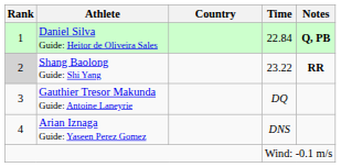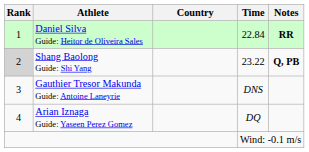 <table class="wikitable sortable" style="text-align:center">
 <tr>
 <th>Rank</th>
 <th style="width:180px">Athlete</th>
 <th style="width:125px">Country</th>
 <th>Time</th>
 <th>Notes</th>
 </tr>
 <tr style="background:#cfc;">
 <td>1</td>
 <td style="text-align:left;"><a href='#'>Daniel Silva</a><br><small>Guide: <a href='#'>Heitor de Oliveira Sales</a></small></td>
 <td style="text-align:left;"></td>
 <td>22.84</td>
-<td><strong>Q, PB</strong></td>
+<td><strong>RR</strong></td>
 </tr>
 <tr>
 <td style="background: lightgrey;">2</td>
 <td style="text-align:left;"><a href='#'>Shang Baolong</a><br><small>Guide: <a href='#'>Shi Yang</a></small></td>
 <td style="text-align:left;"></td>
 <td>23.22</td>
-<td><strong>RR</strong></td>
+<td><strong>Q, PB</strong></td>
 </tr>
 <tr>
 <td>3</td>
 <td style="text-align:left;"><a href='#'>Gauthier Tresor Makunda</a><br><small>Guide: <a href='#'>Antoine Laneyrie</a></small></td>
 <td style="text-align:left;"></td>
-<td><em>DQ</em></td>
+<td><em>DNS</em></td>
 <td></td>
 </tr>
 <tr>
 <td>4</td>
 <td style="text-align:left;"><a href='#'>Arian Iznaga</a><br><small>Guide: <a href='#'>Yaseen Perez Gomez</a></small></td>
 <td style="text-align:left;"></td>
-<td><em>DNS</em></td>
+<td><em>DQ</em></td>
 <td></td>
 </tr>
 <tr class="sortbottom">
 <td colspan="3"></td>
 <td colspan="2">Wind: -0.1 m/s</td>
 </tr>
 </table>
